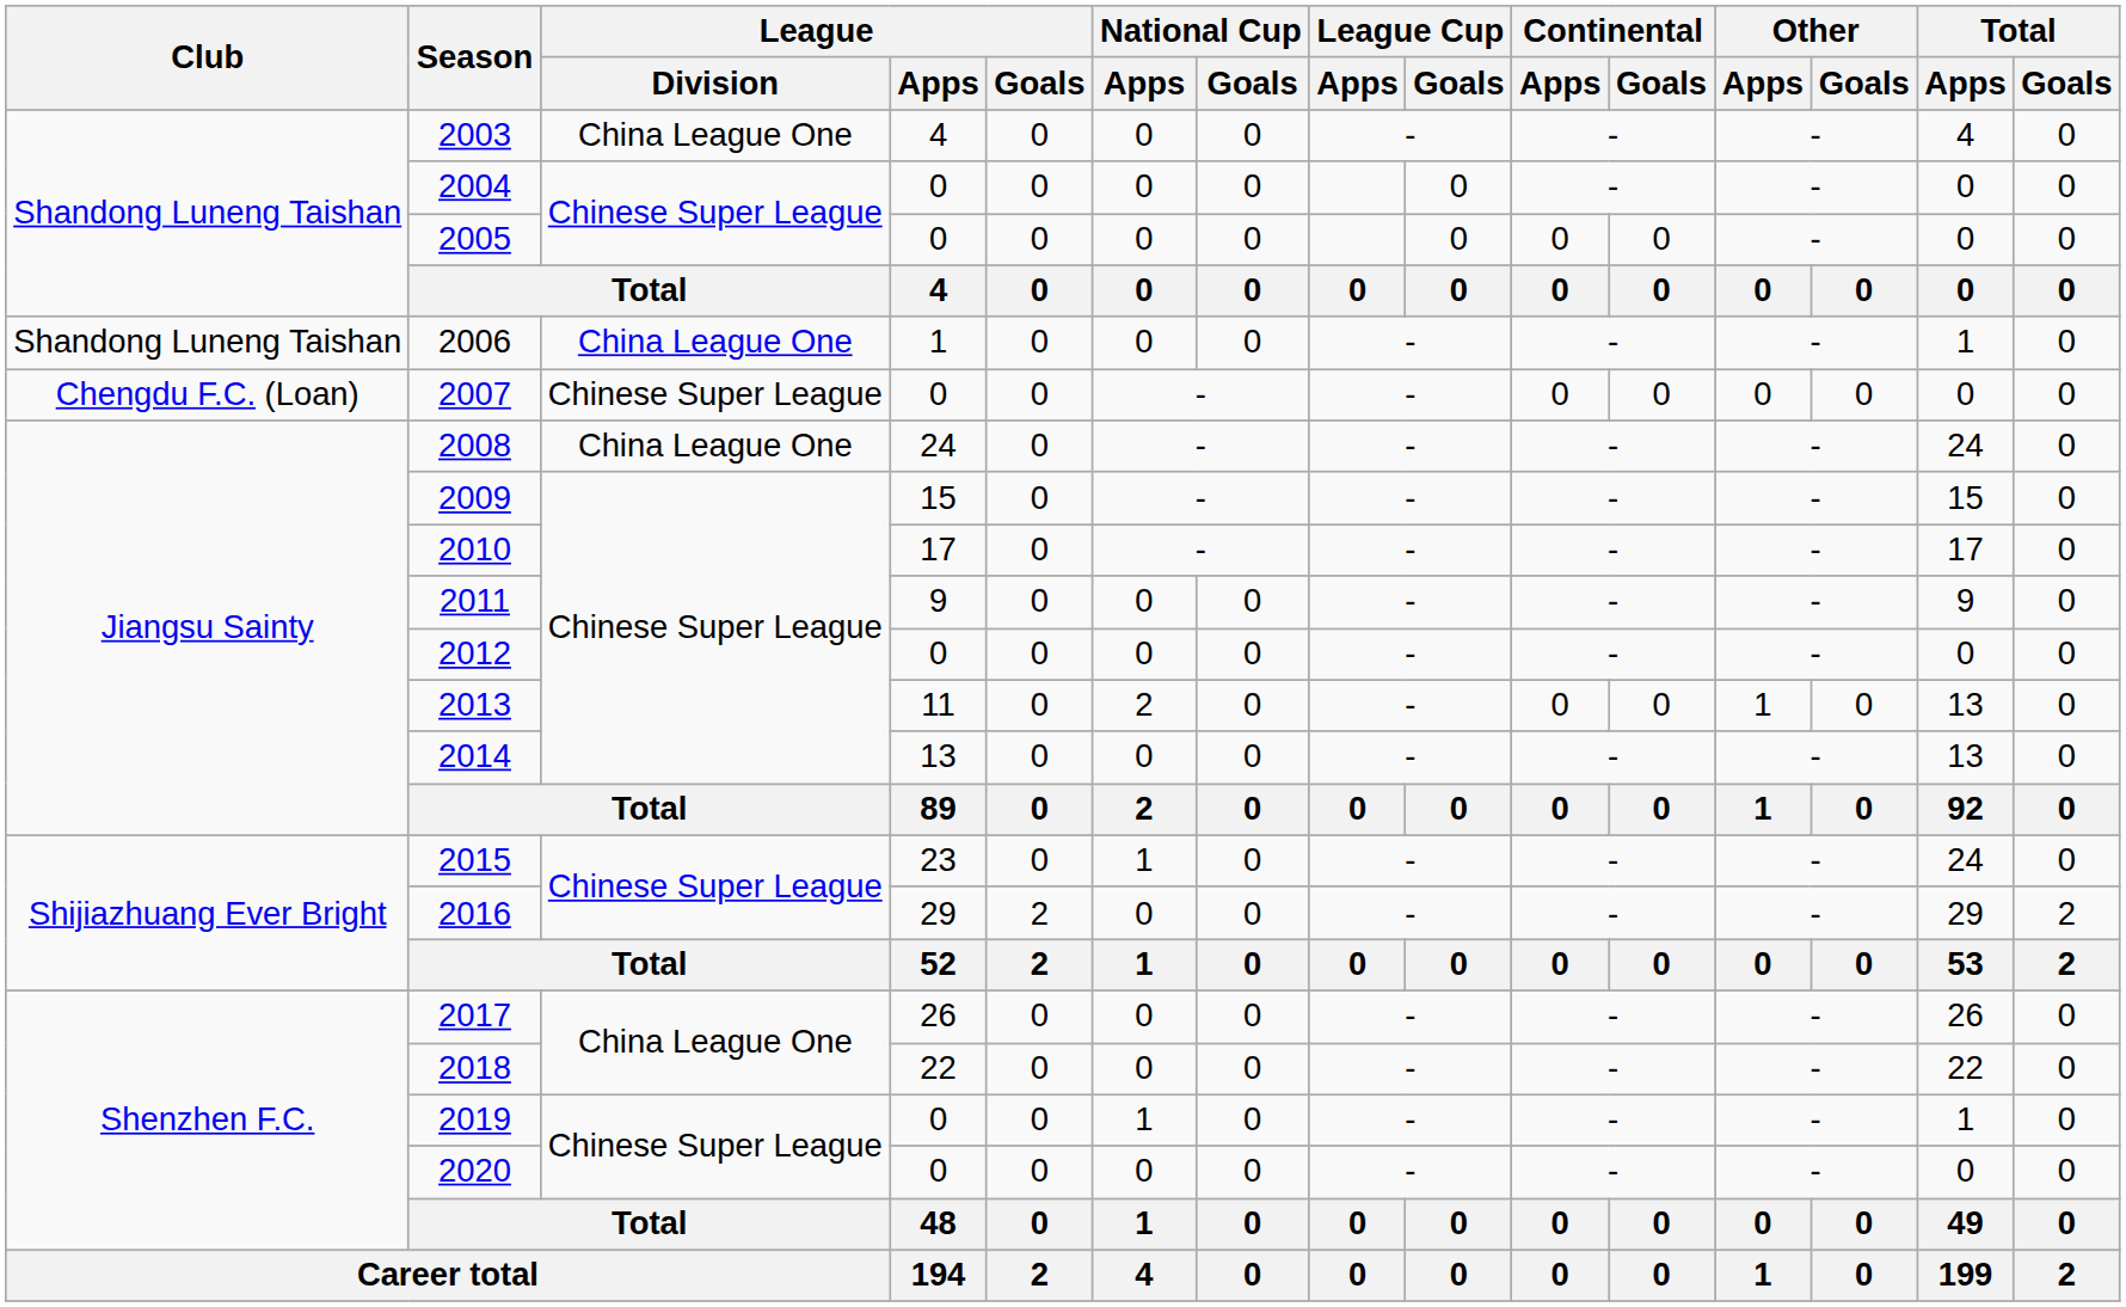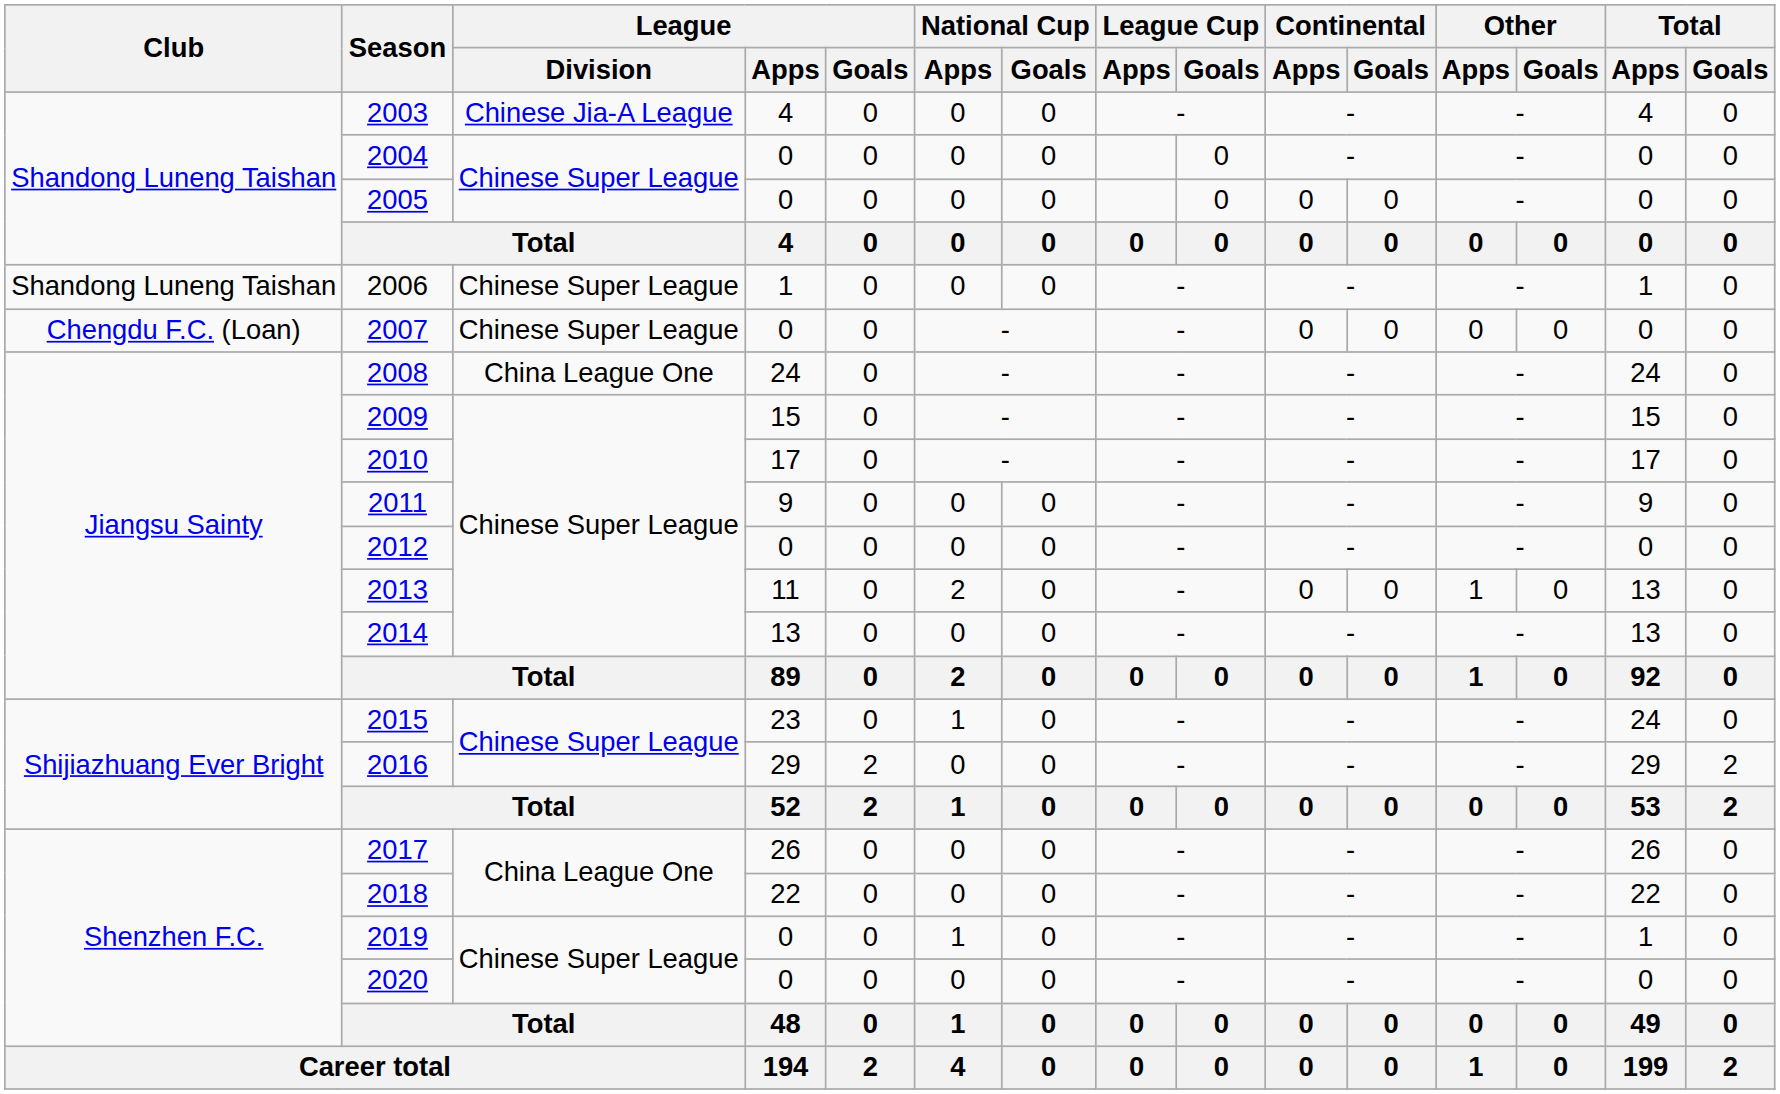 <table class="wikitable" style="text-align: center">
 <tr>
 <th rowspan="2">Club</th>
 <th rowspan="2">Season</th>
 <th colspan="3">League</th>
 <th colspan="2">National Cup</th>
 <th colspan="2">League Cup</th>
 <th colspan="2">Continental</th>
 <th colspan="2">Other</th>
 <th colspan="2">Total</th>
 </tr>
 <tr>
 <th>Division</th>
 <th>Apps</th>
 <th>Goals</th>
 <th>Apps</th>
 <th>Goals</th>
 <th>Apps</th>
 <th>Goals</th>
 <th>Apps</th>
 <th>Goals</th>
 <th>Apps</th>
 <th>Goals</th>
 <th>Apps</th>
 <th>Goals</th>
 </tr>
 <tr>
 <td rowspan=4><a href='#'>Shandong Luneng Taishan</a></td>
 <td><a href='#'>2003</a></td>
-<td>China League One</td>
+<td><a href='#'>Chinese Jia-A League</a></td>
 <td>4</td>
 <td>0</td>
 <td>0</td>
 <td>0</td>
 <td colspan="2">-</td>
 <td colspan="2">-</td>
 <td colspan="2">-</td>
 <td>4</td>
 <td>0</td>
 </tr>
 <tr>
 <td><a href='#'>2004</a></td>
 <td rowspan=2><a href='#'>Chinese Super League</a></td>
 <td>0</td>
 <td>0</td>
 <td>0</td>
 <td>0</td>
 <td></td>
 <td>0</td>
 <td colspan="2">-</td>
 <td colspan="2">-</td>
 <td>0</td>
 <td>0</td>
 </tr>
 <tr>
 <td><a href='#'>2005</a></td>
 <td>0</td>
 <td>0</td>
 <td>0</td>
 <td>0</td>
 <td></td>
 <td>0</td>
 <td>0</td>
 <td>0</td>
 <td colspan="2">-</td>
 <td>0</td>
 <td>0</td>
 </tr>
 <tr>
 <th colspan=2>Total</th>
 <th>4</th>
 <th>0</th>
 <th>0</th>
 <th>0</th>
 <th>0</th>
 <th>0</th>
 <th>0</th>
 <th>0</th>
 <th>0</th>
 <th>0</th>
 <th>0</th>
 <th>0</th>
 </tr>
 <tr>
 <td>Shandong Luneng Taishan</td>
 <td>2006</td>
-<td><a href='#'>China League One</a></td>
+<td>Chinese Super League</td>
 <td>1</td>
 <td>0</td>
 <td>0</td>
 <td>0</td>
 <td colspan="2">-</td>
 <td colspan="2">-</td>
 <td colspan="2">-</td>
 <td>1</td>
 <td>0</td>
 </tr>
 <tr>
 <td><a href='#'>Chengdu F.C.</a> (Loan)</td>
 <td><a href='#'>2007</a></td>
 <td>Chinese Super League</td>
 <td>0</td>
 <td>0</td>
 <td colspan="2">-</td>
 <td colspan="2">-</td>
 <td>0</td>
 <td>0</td>
 <td>0</td>
 <td>0</td>
 <td>0</td>
 <td>0</td>
 </tr>
 <tr>
 <td rowspan=8><a href='#'>Jiangsu Sainty</a></td>
 <td><a href='#'>2008</a></td>
 <td>China League One</td>
 <td>24</td>
 <td>0</td>
 <td colspan="2">-</td>
 <td colspan="2">-</td>
 <td colspan="2">-</td>
 <td colspan="2">-</td>
 <td>24</td>
 <td>0</td>
 </tr>
 <tr>
 <td><a href='#'>2009</a></td>
 <td rowspan=6>Chinese Super League</td>
 <td>15</td>
 <td>0</td>
 <td colspan="2">-</td>
 <td colspan="2">-</td>
 <td colspan="2">-</td>
 <td colspan="2">-</td>
 <td>15</td>
 <td>0</td>
 </tr>
 <tr>
 <td><a href='#'>2010</a></td>
 <td>17</td>
 <td>0</td>
 <td colspan="2">-</td>
 <td colspan="2">-</td>
 <td colspan="2">-</td>
 <td colspan="2">-</td>
 <td>17</td>
 <td>0</td>
 </tr>
 <tr>
 <td><a href='#'>2011</a></td>
 <td>9</td>
 <td>0</td>
 <td>0</td>
 <td>0</td>
 <td colspan="2">-</td>
 <td colspan="2">-</td>
 <td colspan="2">-</td>
 <td>9</td>
 <td>0</td>
 </tr>
 <tr>
 <td><a href='#'>2012</a></td>
 <td>0</td>
 <td>0</td>
 <td>0</td>
 <td>0</td>
 <td colspan="2">-</td>
 <td colspan="2">-</td>
 <td colspan="2">-</td>
 <td>0</td>
 <td>0</td>
 </tr>
 <tr>
 <td><a href='#'>2013</a></td>
 <td>11</td>
 <td>0</td>
 <td>2</td>
 <td>0</td>
 <td colspan="2">-</td>
 <td>0</td>
 <td>0</td>
 <td>1</td>
 <td>0</td>
 <td>13</td>
 <td>0</td>
 </tr>
 <tr>
 <td><a href='#'>2014</a></td>
 <td>13</td>
 <td>0</td>
 <td>0</td>
 <td>0</td>
 <td colspan="2">-</td>
 <td colspan="2">-</td>
 <td colspan="2">-</td>
 <td>13</td>
 <td>0</td>
 </tr>
 <tr>
 <th colspan=2>Total</th>
 <th>89</th>
 <th>0</th>
 <th>2</th>
 <th>0</th>
 <th>0</th>
 <th>0</th>
 <th>0</th>
 <th>0</th>
 <th>1</th>
 <th>0</th>
 <th>92</th>
 <th>0</th>
 </tr>
 <tr>
 <td rowspan=3><a href='#'>Shijiazhuang Ever Bright</a></td>
 <td><a href='#'>2015</a></td>
 <td rowspan=2><a href='#'>Chinese Super League</a></td>
 <td>23</td>
 <td>0</td>
 <td>1</td>
 <td>0</td>
 <td colspan="2">-</td>
 <td colspan="2">-</td>
 <td colspan="2">-</td>
 <td>24</td>
 <td>0</td>
 </tr>
 <tr>
 <td><a href='#'>2016</a></td>
 <td>29</td>
 <td>2</td>
 <td>0</td>
 <td>0</td>
 <td colspan="2">-</td>
 <td colspan="2">-</td>
 <td colspan="2">-</td>
 <td>29</td>
 <td>2</td>
 </tr>
 <tr>
 <th colspan=2>Total</th>
 <th>52</th>
 <th>2</th>
 <th>1</th>
 <th>0</th>
 <th>0</th>
 <th>0</th>
 <th>0</th>
 <th>0</th>
 <th>0</th>
 <th>0</th>
 <th>53</th>
 <th>2</th>
 </tr>
 <tr>
 <td rowspan=5><a href='#'>Shenzhen F.C.</a></td>
 <td><a href='#'>2017</a></td>
 <td rowspan=2>China League One</td>
 <td>26</td>
 <td>0</td>
 <td>0</td>
 <td>0</td>
 <td colspan="2">-</td>
 <td colspan="2">-</td>
 <td colspan="2">-</td>
 <td>26</td>
 <td>0</td>
 </tr>
 <tr>
 <td><a href='#'>2018</a></td>
 <td>22</td>
 <td>0</td>
 <td>0</td>
 <td>0</td>
 <td colspan="2">-</td>
 <td colspan="2">-</td>
 <td colspan="2">-</td>
 <td>22</td>
 <td>0</td>
 </tr>
 <tr>
 <td><a href='#'>2019</a></td>
 <td rowspan=2>Chinese Super League</td>
 <td>0</td>
 <td>0</td>
 <td>1</td>
 <td>0</td>
 <td colspan="2">-</td>
 <td colspan="2">-</td>
 <td colspan="2">-</td>
 <td>1</td>
 <td>0</td>
 </tr>
 <tr>
 <td><a href='#'>2020</a></td>
 <td>0</td>
 <td>0</td>
 <td>0</td>
 <td>0</td>
 <td colspan="2">-</td>
 <td colspan="2">-</td>
 <td colspan="2">-</td>
 <td>0</td>
 <td>0</td>
 </tr>
 <tr>
 <th colspan=2>Total</th>
 <th>48</th>
 <th>0</th>
 <th>1</th>
 <th>0</th>
 <th>0</th>
 <th>0</th>
 <th>0</th>
 <th>0</th>
 <th>0</th>
 <th>0</th>
 <th>49</th>
 <th>0</th>
 </tr>
 <tr>
 <th colspan=3>Career total</th>
 <th>194</th>
 <th>2</th>
 <th>4</th>
 <th>0</th>
 <th>0</th>
 <th>0</th>
 <th>0</th>
 <th>0</th>
 <th>1</th>
 <th>0</th>
 <th>199</th>
 <th>2</th>
 </tr>
 </table>
